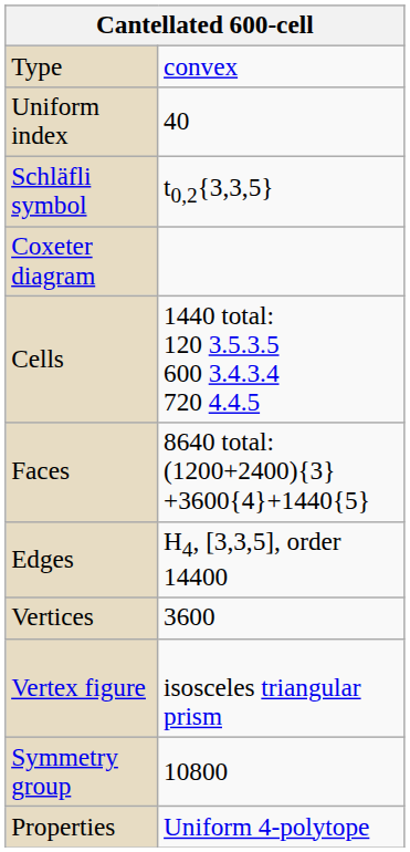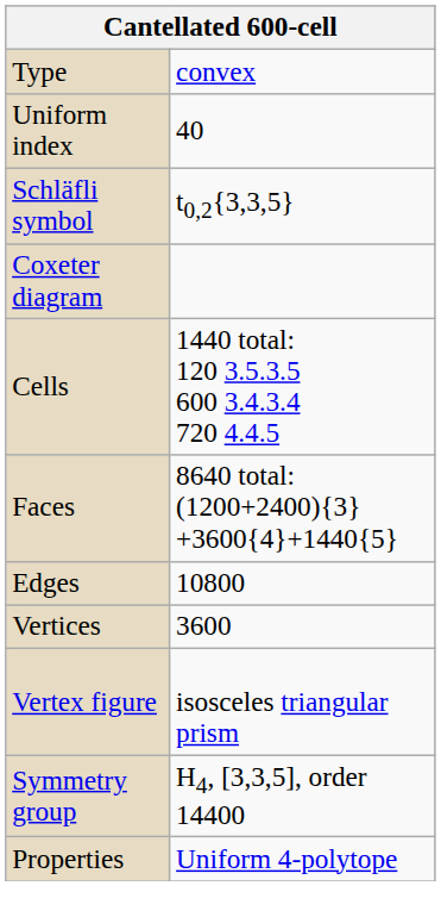 <table class="wikitable" align="right" style="margin-left:10px" width="250">
 <tr>
 <th bgcolor=#e7dcc3 colspan=2>Cantellated 600-cell</th>
 </tr>
 <tr>
 <td bgcolor=#e7dcc3>Type</td>
 <td><a href='#'>convex</a></td>
 </tr>
 <tr>
 <td bgcolor=#e7dcc3>Uniform index</td>
 <td>40</td>
 </tr>
 <tr>
 <td bgcolor=#e7dcc3><a href='#'>Schläfli symbol</a></td>
 <td>t<sub>0,2</sub>{3,3,5}</td>
 </tr>
 <tr>
 <td bgcolor=#e7dcc3><a href='#'>Coxeter diagram</a></td>
 <td></td>
 </tr>
 <tr>
 <td bgcolor=#e7dcc3>Cells</td>
 <td>1440 total:<br>120  <a href='#'>3.5.3.5</a><br>600  <a href='#'>3.4.3.4</a><br>720  <a href='#'>4.4.5</a></td>
 </tr>
 <tr>
 <td bgcolor=#e7dcc3>Faces</td>
 <td>8640 total:<br>(1200+2400){3}<br>+3600{4}+1440{5}</td>
 </tr>
 <tr>
 <td bgcolor=#e7dcc3>Edges</td>
-<td>H<sub>4</sub>, [3,3,5], order 14400</td>
+<td>10800</td>
 </tr>
 <tr>
 <td bgcolor=#e7dcc3>Vertices</td>
 <td>3600</td>
 </tr>
 <tr>
 <td bgcolor=#e7dcc3><a href='#'>Vertex figure</a></td>
 <td><br>isosceles <a href='#'>triangular prism</a></td>
 </tr>
 <tr>
 <td bgcolor=#e7dcc3><a href='#'>Symmetry group</a></td>
-<td>10800</td>
+<td>H<sub>4</sub>, [3,3,5], order 14400</td>
 </tr>
 <tr>
 <td bgcolor=#e7dcc3>Properties</td>
 <td><a href='#'>Uniform 4-polytope</a></td>
 </tr>
 </table>
